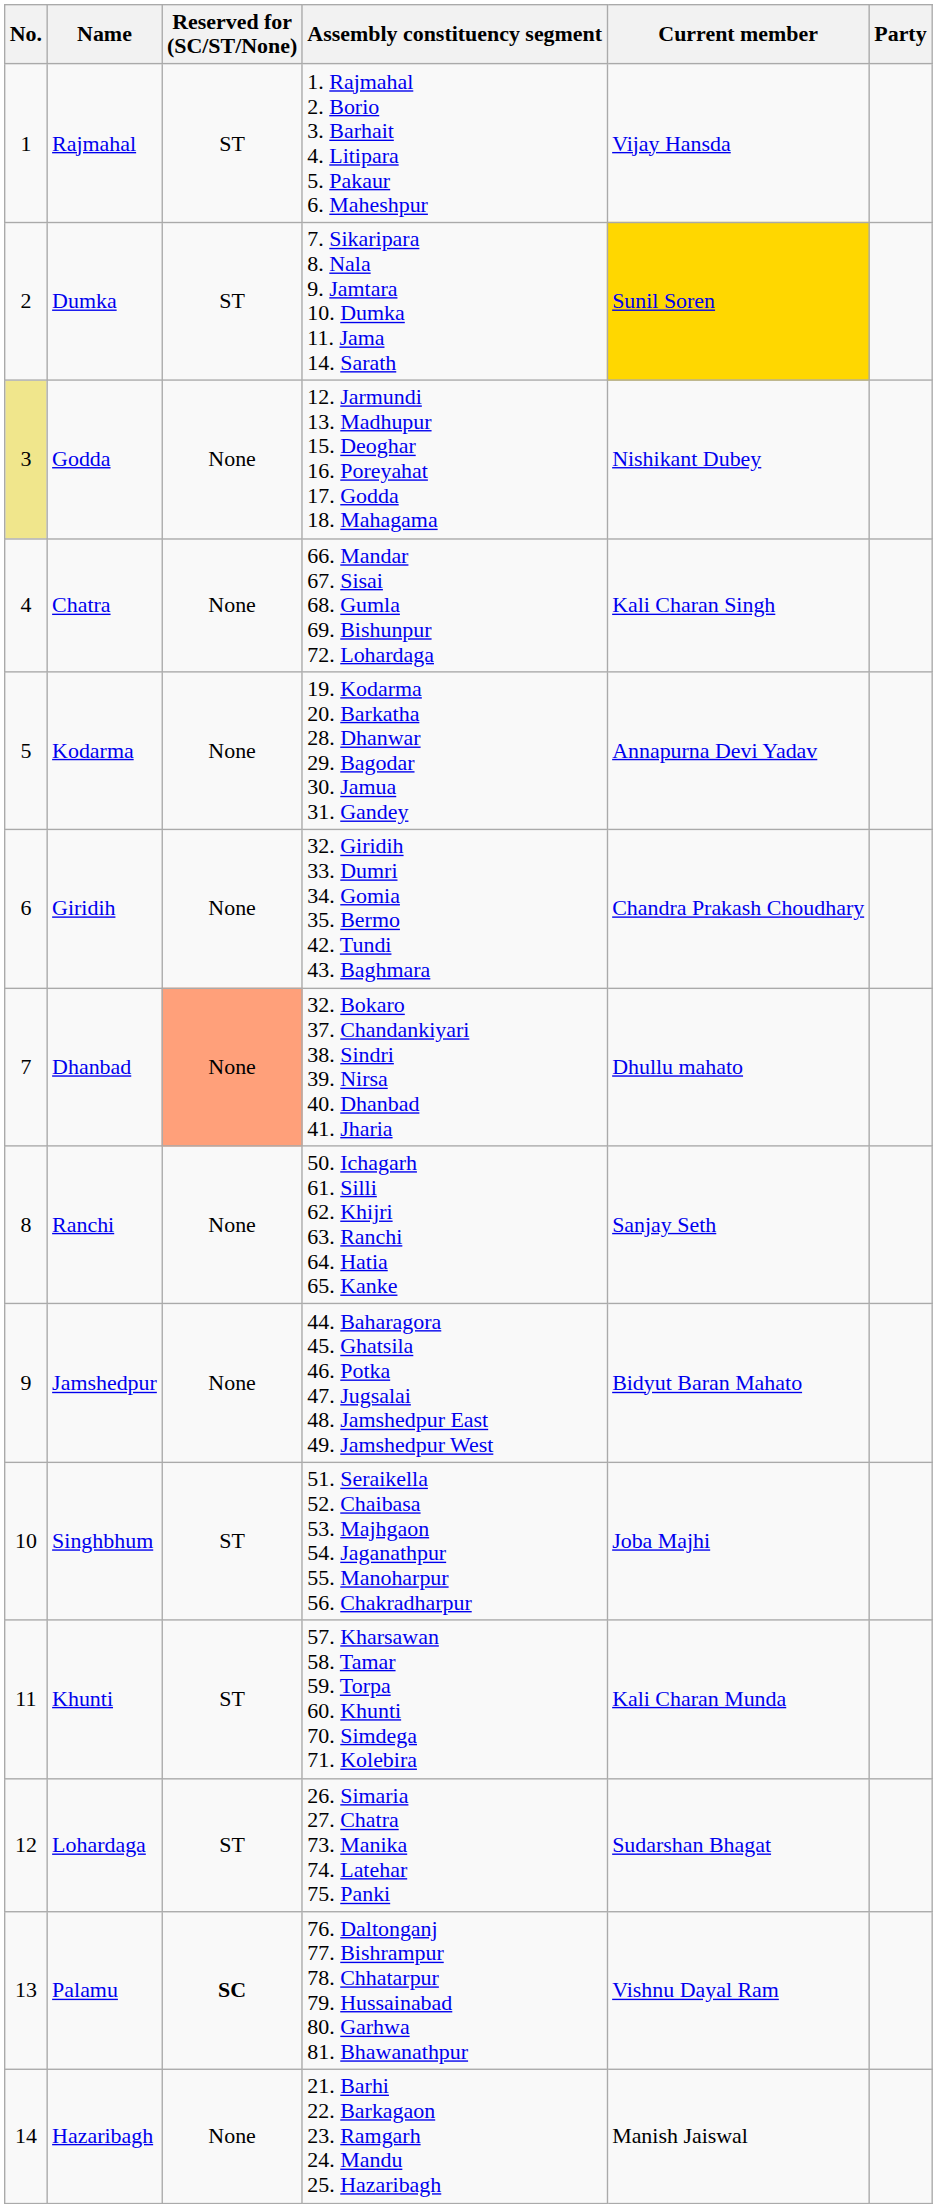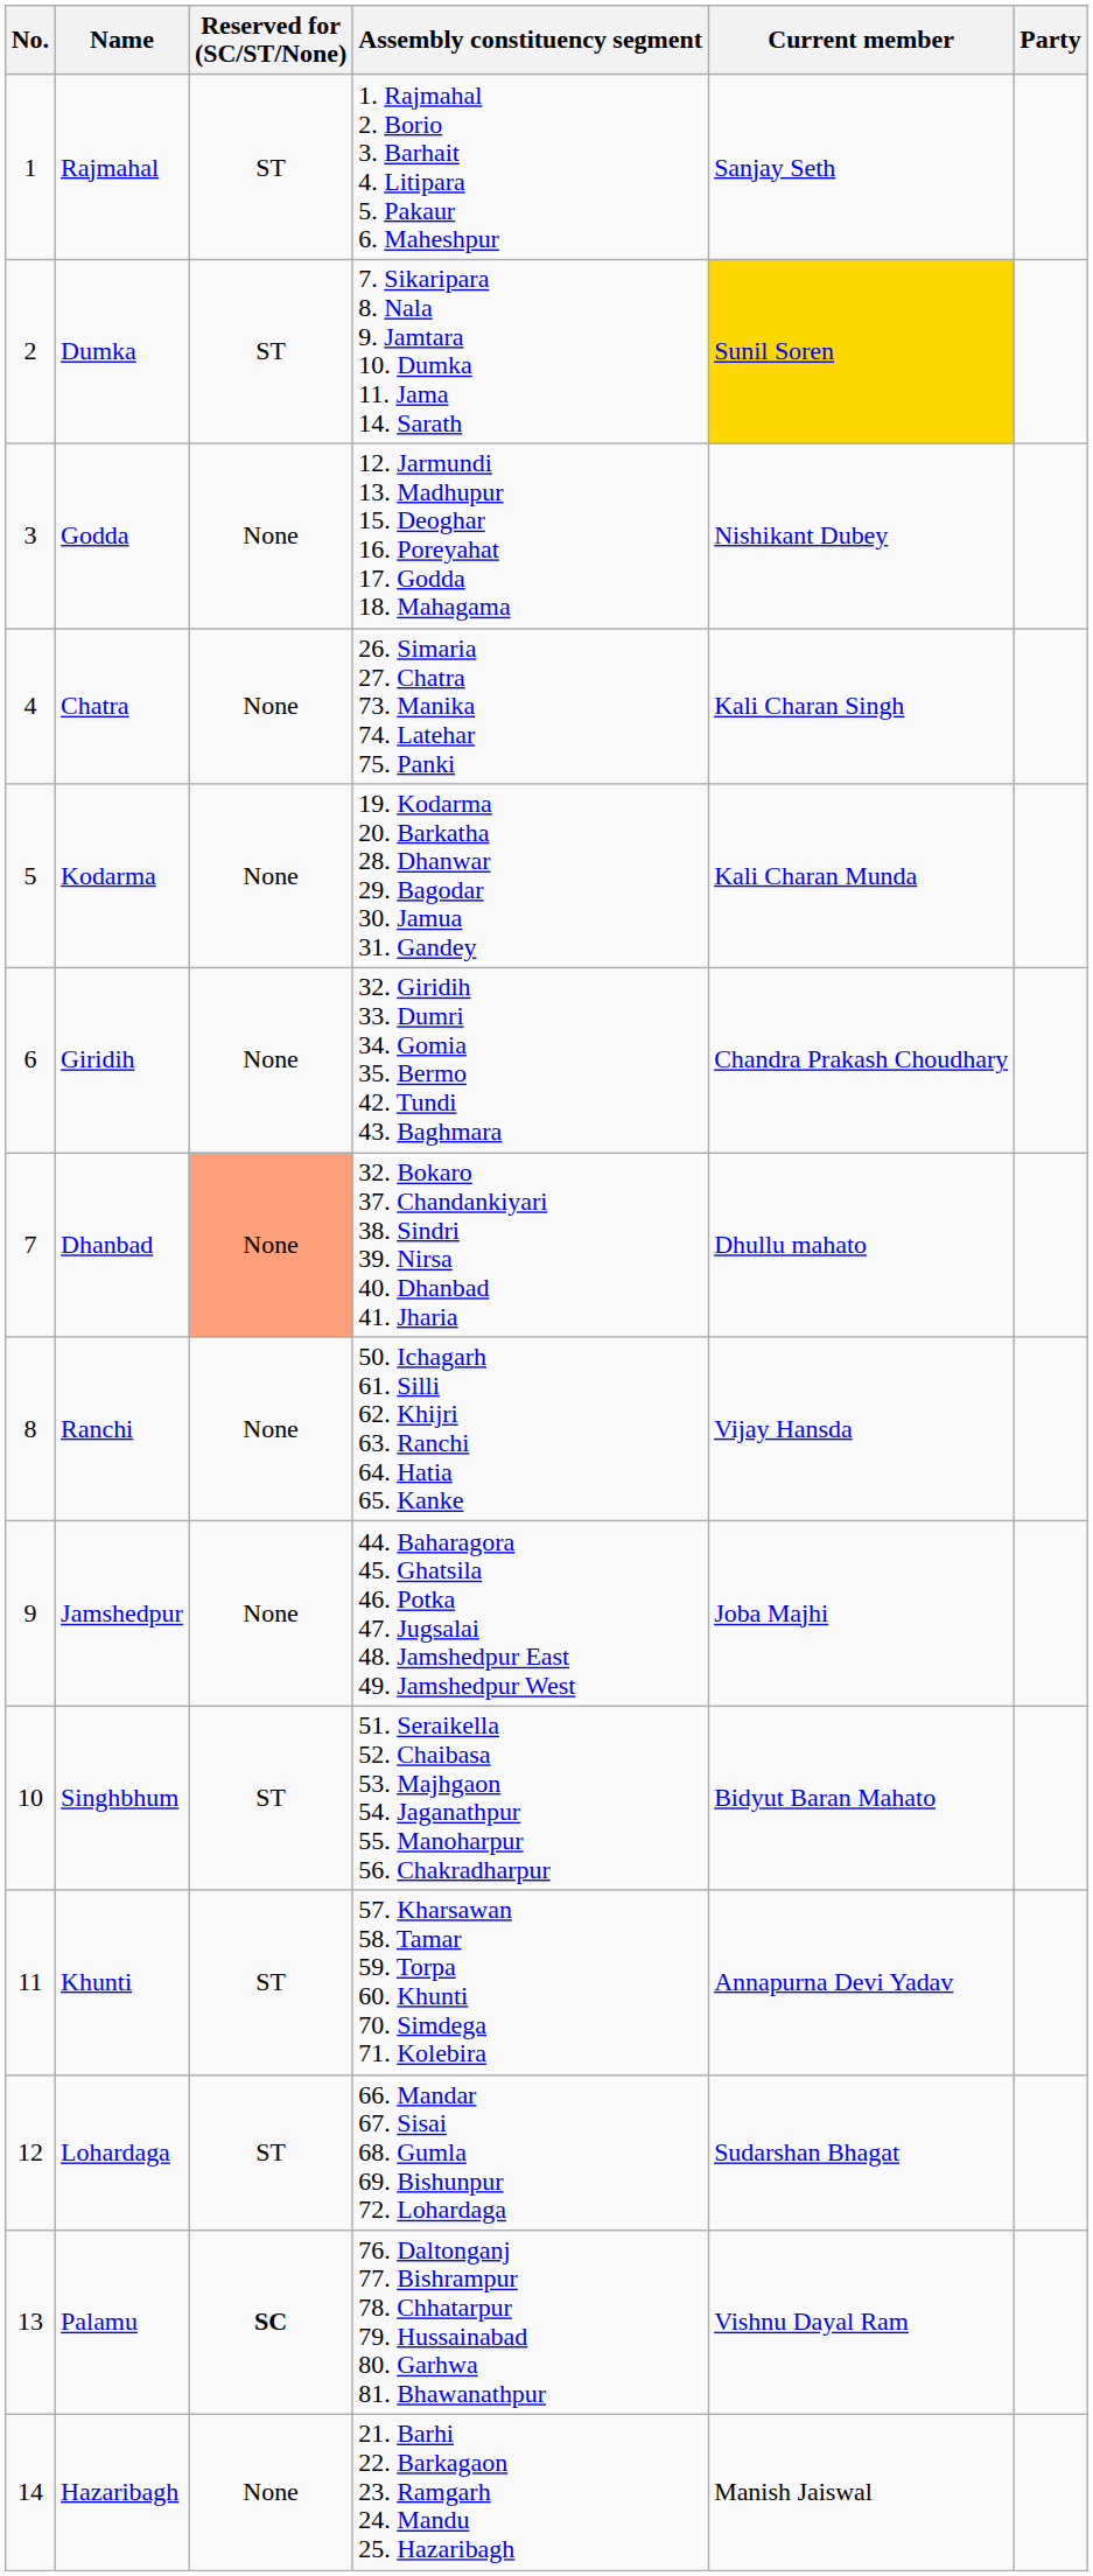 <table class="wikitable sortable">
 <tr>
 <th>No.</th>
 <th>Name</th>
 <th>Reserved for <br> (SC/ST/None)</th>
 <th>Assembly constituency segment</th>
 <th>Current member</th>
 <th colspan=2>Party</th>
 </tr>
 <tr>
 <td align="center">1</td>
 <td><a href='#'>Rajmahal</a></td>
 <td align="center">ST</td>
 <td>1. <a href='#'>Rajmahal</a><br>2. <a href='#'>Borio</a><br>3. <a href='#'>Barhait</a><br>4. <a href='#'>Litipara</a><br>5. <a href='#'>Pakaur</a><br>6. <a href='#'>Maheshpur</a></td>
-<td><a href='#'>Vijay Hansda</a></td>
+<td><a href='#'>Sanjay Seth</a></td>
 <td></td>
 </tr>
 <tr>
 <td align="center">2</td>
 <td><a href='#'>Dumka</a></td>
 <td align="center">ST</td>
 <td>7. <a href='#'>Sikaripara</a><br>8. <a href='#'>Nala</a><br>9. <a href='#'>Jamtara</a><br>10. <a href='#'>Dumka</a><br>11. <a href='#'>Jama</a><br>14. <a href='#'>Sarath</a></td>
 <td style="background: gold;"><a href='#'>Sunil Soren</a></td>
 <td></td>
 </tr>
 <tr>
-<td align="center" style="background: khaki;">3</td>
+<td align="center">3</td>
 <td><a href='#'>Godda</a></td>
 <td align="center">None</td>
 <td>12. <a href='#'>Jarmundi</a><br>13. <a href='#'>Madhupur</a><br>15. <a href='#'>Deoghar</a><br>16. <a href='#'>Poreyahat</a><br>17. <a href='#'>Godda</a><br>18. <a href='#'>Mahagama</a></td>
 <td><a href='#'>Nishikant Dubey</a></td>
 <td></td>
 </tr>
 <tr>
 <td align="center">4</td>
 <td><a href='#'>Chatra</a></td>
 <td align="center">None</td>
-<td>66. <a href='#'>Mandar</a><br>67. <a href='#'>Sisai</a><br>68. <a href='#'>Gumla</a><br>69. <a href='#'>Bishunpur</a><br>72. <a href='#'>Lohardaga</a></td>
+<td>26. <a href='#'>Simaria</a><br>27. <a href='#'>Chatra</a><br>73. <a href='#'>Manika</a><br>74. <a href='#'>Latehar</a><br>75. <a href='#'>Panki</a></td>
 <td><a href='#'>Kali Charan Singh</a></td>
 <td></td>
 </tr>
 <tr>
 <td align="center">5</td>
 <td><a href='#'>Kodarma</a></td>
 <td align="center">None</td>
 <td>19. <a href='#'>Kodarma</a><br>20. <a href='#'>Barkatha</a><br>28. <a href='#'>Dhanwar</a><br>29. <a href='#'>Bagodar</a><br>30. <a href='#'>Jamua</a><br>31. <a href='#'>Gandey</a></td>
-<td><a href='#'>Annapurna Devi Yadav</a></td>
+<td><a href='#'>Kali Charan Munda</a></td>
 <td></td>
 </tr>
 <tr>
 <td align="center">6</td>
 <td><a href='#'>Giridih</a></td>
 <td align="center">None</td>
 <td>32. <a href='#'>Giridih</a><br>33. <a href='#'>Dumri</a><br>34. <a href='#'>Gomia</a><br>35. <a href='#'>Bermo</a><br>42. <a href='#'>Tundi</a><br>43. <a href='#'>Baghmara</a></td>
 <td><a href='#'>Chandra Prakash Choudhary</a></td>
 <td></td>
 </tr>
 <tr>
 <td align="center">7</td>
 <td><a href='#'>Dhanbad</a></td>
 <td align="center" style="background: lightsalmon;">None</td>
 <td>32. <a href='#'>Bokaro</a><br>37. <a href='#'>Chandankiyari</a><br>38. <a href='#'>Sindri</a><br>39. <a href='#'>Nirsa</a><br>40. <a href='#'>Dhanbad</a><br>41. <a href='#'>Jharia</a></td>
 <td><a href='#'>Dhullu mahato</a></td>
 <td></td>
 </tr>
 <tr>
 <td align="center">8</td>
 <td><a href='#'>Ranchi</a></td>
 <td align="center">None</td>
 <td>50. <a href='#'>Ichagarh</a><br>61. <a href='#'>Silli</a><br>62. <a href='#'>Khijri</a><br>63. <a href='#'>Ranchi</a><br>64. <a href='#'>Hatia</a><br>65. <a href='#'>Kanke</a></td>
-<td><a href='#'>Sanjay Seth</a></td>
+<td><a href='#'>Vijay Hansda</a></td>
 <td></td>
 </tr>
 <tr>
 <td align="center">9</td>
 <td><a href='#'>Jamshedpur</a></td>
 <td align="center">None</td>
 <td>44. <a href='#'>Baharagora</a><br>45. <a href='#'>Ghatsila</a><br>46. <a href='#'>Potka</a><br>47. <a href='#'>Jugsalai</a><br>48. <a href='#'>Jamshedpur East</a><br>49. <a href='#'>Jamshedpur West</a></td>
-<td><a href='#'>Bidyut Baran Mahato</a></td>
+<td><a href='#'>Joba Majhi</a></td>
 <td></td>
 </tr>
 <tr>
 <td align="center">10</td>
 <td><a href='#'>Singhbhum</a></td>
 <td align="center">ST</td>
 <td>51. <a href='#'>Seraikella</a><br>52. <a href='#'>Chaibasa</a><br>53. <a href='#'>Majhgaon</a><br>54. <a href='#'>Jaganathpur</a><br>55. <a href='#'>Manoharpur</a><br>56. <a href='#'>Chakradharpur</a></td>
-<td><a href='#'>Joba Majhi</a></td>
+<td><a href='#'>Bidyut Baran Mahato</a></td>
 <td></td>
 </tr>
 <tr>
 <td align="center">11</td>
 <td><a href='#'>Khunti</a></td>
 <td align="center">ST</td>
 <td>57. <a href='#'>Kharsawan</a><br>58. <a href='#'>Tamar</a><br>59. <a href='#'>Torpa</a><br>60. <a href='#'>Khunti</a><br>70. <a href='#'>Simdega</a><br>71. <a href='#'>Kolebira</a></td>
-<td><a href='#'>Kali Charan Munda</a></td>
+<td><a href='#'>Annapurna Devi Yadav</a></td>
 <td></td>
 </tr>
 <tr>
 <td align="center">12</td>
 <td><a href='#'>Lohardaga</a></td>
 <td align="center">ST</td>
-<td>26. <a href='#'>Simaria</a><br>27. <a href='#'>Chatra</a><br>73. <a href='#'>Manika</a><br>74. <a href='#'>Latehar</a><br>75. <a href='#'>Panki</a></td>
+<td>66. <a href='#'>Mandar</a><br>67. <a href='#'>Sisai</a><br>68. <a href='#'>Gumla</a><br>69. <a href='#'>Bishunpur</a><br>72. <a href='#'>Lohardaga</a></td>
 <td><a href='#'>Sudarshan Bhagat</a></td>
 <td></td>
 </tr>
 <tr>
 <td align="center">13</td>
 <td><a href='#'>Palamu</a></td>
 <td align="center"><strong>SC</strong></td>
 <td>76. <a href='#'>Daltonganj</a><br>77. <a href='#'>Bishrampur</a><br>78. <a href='#'>Chhatarpur</a><br>79. <a href='#'>Hussainabad</a><br>80. <a href='#'>Garhwa</a><br>81. <a href='#'>Bhawanathpur</a></td>
 <td><a href='#'>Vishnu Dayal Ram</a></td>
 <td></td>
 </tr>
 <tr>
 <td align="center">14</td>
 <td><a href='#'>Hazaribagh</a></td>
 <td align="center">None</td>
 <td>21. <a href='#'>Barhi</a><br>22. <a href='#'>Barkagaon</a><br>23. <a href='#'>Ramgarh</a><br>24. <a href='#'>Mandu</a><br>25. <a href='#'>Hazaribagh</a></td>
 <td>Manish Jaiswal</td>
 <td></td>
 </tr>
 </table>
